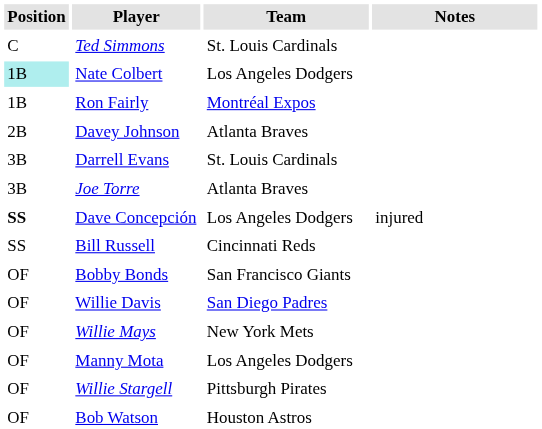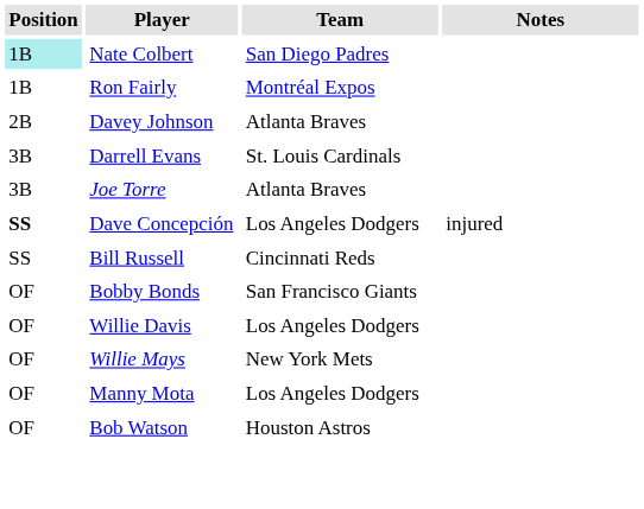 <table border="0" cellspacing="3" cellpadding="3">
 <tr style="background: #e3e3e3;">
 <th width="50">Position</th>
 <th width="115">Player</th>
 <th width="150">Team</th>
 <th width="150">Notes</th>
 </tr>
 <tr>
-<td>C</td>
-<td><em><a href='#'>Ted Simmons</a></em></td>
-<td>St. Louis Cardinals</td>
-<td></td>
-</tr>
-<tr>
 <td style="background: paleturquoise;">1B</td>
 <td><a href='#'>Nate Colbert</a></td>
-<td>Los Angeles Dodgers</td>
+<td><a href='#'>San Diego Padres</a></td>
 <td></td>
 </tr>
 <tr>
 <td>1B</td>
 <td><a href='#'>Ron Fairly</a></td>
 <td><a href='#'>Montréal Expos</a></td>
 <td></td>
 </tr>
 <tr>
 <td>2B</td>
 <td><a href='#'>Davey Johnson</a></td>
 <td>Atlanta Braves</td>
 <td></td>
 </tr>
 <tr>
 <td>3B</td>
 <td><a href='#'>Darrell Evans</a></td>
 <td>St. Louis Cardinals</td>
 <td></td>
 </tr>
 <tr>
 <td>3B</td>
 <td><em><a href='#'>Joe Torre</a></em></td>
 <td>Atlanta Braves</td>
 <td></td>
 </tr>
 <tr>
 <td><strong>SS</strong></td>
 <td><a href='#'>Dave Concepción</a></td>
 <td>Los Angeles Dodgers</td>
 <td>injured</td>
 </tr>
 <tr>
 <td>SS</td>
 <td><a href='#'>Bill Russell</a></td>
 <td>Cincinnati Reds</td>
 <td></td>
 </tr>
 <tr>
 <td>OF</td>
 <td><a href='#'>Bobby Bonds</a></td>
 <td>San Francisco Giants</td>
 <td></td>
 </tr>
 <tr>
 <td>OF</td>
 <td><a href='#'>Willie Davis</a></td>
-<td><a href='#'>San Diego Padres</a></td>
+<td>Los Angeles Dodgers</td>
 <td></td>
 </tr>
 <tr>
 <td>OF</td>
 <td><em><a href='#'>Willie Mays</a></em></td>
 <td>New York Mets</td>
 <td></td>
 </tr>
 <tr>
 <td>OF</td>
 <td><a href='#'>Manny Mota</a></td>
 <td>Los Angeles Dodgers</td>
 <td></td>
 </tr>
 <tr>
 <td>OF</td>
-<td><em><a href='#'>Willie Stargell</a></em></td>
-<td>Pittsburgh Pirates</td>
-<td></td>
-</tr>
-<tr>
-<td>OF</td>
 <td><a href='#'>Bob Watson</a></td>
 <td>Houston Astros</td>
 <td></td>
 </tr>
 </table>
